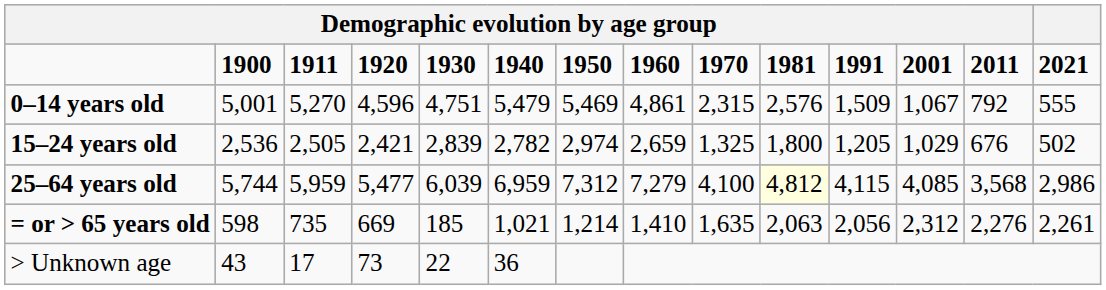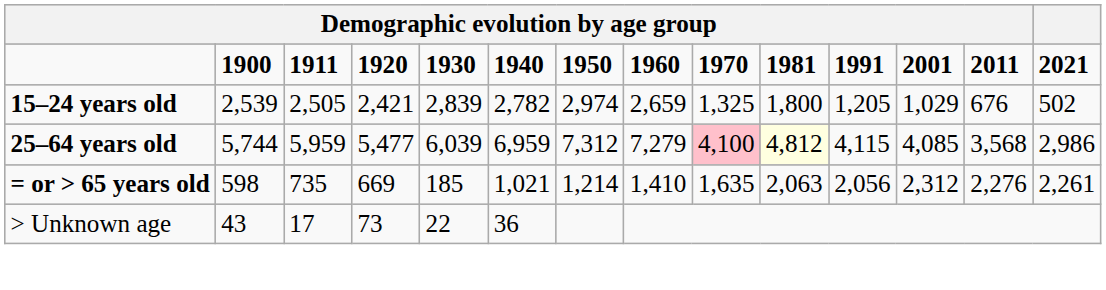 <table class="wikitable">
 <tr>
 <th colspan="13">Demographic evolution by age group</th>
 <th></th>
 </tr>
 <tr>
 <td></td>
 <td><strong>1900</strong></td>
 <td><strong>1911</strong></td>
 <td><strong>1920</strong></td>
 <td><strong>1930</strong></td>
 <td><strong>1940</strong></td>
 <td><strong>1950</strong></td>
 <td><strong>1960</strong></td>
 <td><strong>1970</strong></td>
 <td><strong>1981</strong></td>
 <td><strong>1991</strong></td>
 <td><strong>2001</strong></td>
 <td><strong>2011</strong></td>
 <td><strong>2021</strong></td>
 </tr>
 <tr>
-<td><strong>0–14 years old</strong></td>
-<td>5,001</td>
-<td>5,270</td>
-<td>4,596</td>
-<td>4,751</td>
-<td>5,479</td>
-<td>5,469</td>
-<td>4,861</td>
-<td>2,315</td>
-<td>2,576</td>
-<td>1,509</td>
-<td>1,067</td>
-<td>792</td>
-<td>555</td>
-</tr>
-<tr>
 <td><strong>15–24 years old</strong></td>
-<td>2,536</td>
+<td>2,539</td>
 <td>2,505</td>
 <td>2,421</td>
 <td>2,839</td>
 <td>2,782</td>
 <td>2,974</td>
 <td>2,659</td>
 <td>1,325</td>
 <td>1,800</td>
 <td>1,205</td>
 <td>1,029</td>
 <td>676</td>
 <td>502</td>
 </tr>
 <tr>
 <td><strong>25–64 years old</strong></td>
 <td>5,744</td>
 <td>5,959</td>
 <td>5,477</td>
 <td>6,039</td>
 <td>6,959</td>
 <td>7,312</td>
 <td>7,279</td>
-<td>4,100</td>
+<td style="background: pink;">4,100</td>
 <td style="background: lightyellow;">4,812</td>
 <td>4,115</td>
 <td>4,085</td>
 <td>3,568</td>
 <td>2,986</td>
 </tr>
 <tr>
 <td><strong>= or > 65 years old</strong></td>
 <td>598</td>
 <td>735</td>
 <td>669</td>
 <td>185</td>
 <td>1,021</td>
 <td>1,214</td>
 <td>1,410</td>
 <td>1,635</td>
 <td>2,063</td>
 <td>2,056</td>
 <td>2,312</td>
 <td>2,276</td>
 <td>2,261</td>
 </tr>
 <tr>
 <td>> Unknown age</td>
 <td>43</td>
 <td>17</td>
 <td>73</td>
 <td>22</td>
 <td>36</td>
 <td></td>
 </tr>
 </table>
